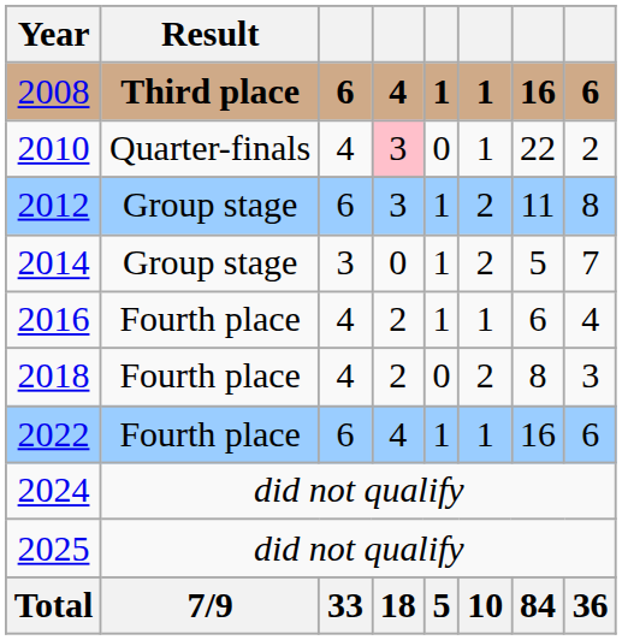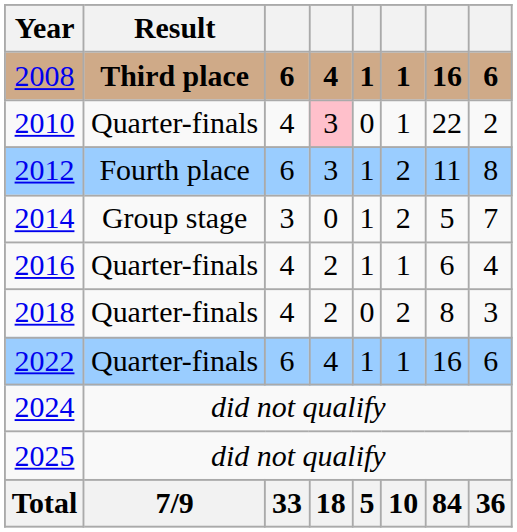 <table class="wikitable" style="text-align: center;">
 <tr>
 <th>Year</th>
 <th>Result</th>
 <th></th>
 <th></th>
 <th></th>
 <th></th>
 <th></th>
 <th></th>
 </tr>
 <tr style="background:#cfaa88;">
 <td> <a href='#'>2008</a></td>
 <td><strong>Third place</strong></td>
 <td><strong>6</strong></td>
 <td><strong>4</strong></td>
 <td><strong>1</strong></td>
 <td><strong>1</strong></td>
 <td><strong>16</strong></td>
 <td><strong>6</strong></td>
 </tr>
 <tr>
 <td> <a href='#'>2010</a></td>
 <td>Quarter-finals</td>
 <td>4</td>
 <td style="background: pink;">3</td>
 <td>0</td>
 <td>1</td>
 <td>22</td>
 <td>2</td>
 </tr>
 <tr style="background:#9acdff;">
 <td> <a href='#'>2012</a></td>
-<td>Group stage</td>
+<td>Fourth place</td>
 <td>6</td>
 <td>3</td>
 <td>1</td>
 <td>2</td>
 <td>11</td>
 <td>8</td>
 </tr>
 <tr>
 <td> <a href='#'>2014</a></td>
 <td>Group stage</td>
 <td>3</td>
 <td>0</td>
 <td>1</td>
 <td>2</td>
 <td>5</td>
 <td>7</td>
 </tr>
 <tr>
 <td> <a href='#'>2016</a></td>
-<td>Fourth place</td>
+<td>Quarter-finals</td>
 <td>4</td>
 <td>2</td>
 <td>1</td>
 <td>1</td>
 <td>6</td>
 <td>4</td>
 </tr>
 <tr>
 <td> <a href='#'>2018</a></td>
-<td>Fourth place</td>
+<td>Quarter-finals</td>
 <td>4</td>
 <td>2</td>
 <td>0</td>
 <td>2</td>
 <td>8</td>
 <td>3</td>
 </tr>
 <tr style="background:#9acdff;">
 <td> <a href='#'>2022</a></td>
-<td>Fourth place</td>
+<td>Quarter-finals</td>
 <td>6</td>
 <td>4</td>
 <td>1</td>
 <td>1</td>
 <td>16</td>
 <td>6</td>
 </tr>
 <tr>
 <td> <a href='#'>2024</a></td>
 <td colspan=7><em>did not qualify</em></td>
 </tr>
 <tr>
 <td> <a href='#'>2025</a></td>
 <td colspan=7><em>did not qualify</em></td>
 </tr>
 <tr>
 <th><strong>Total</strong></th>
 <th>7/9</th>
 <th>33</th>
 <th>18</th>
 <th>5</th>
 <th>10</th>
 <th>84</th>
 <th>36</th>
 </tr>
 </table>
